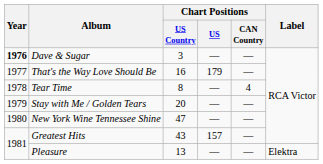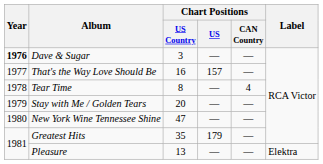 <table class="wikitable">
 <tr>
 <th rowspan="2">Year</th>
 <th rowspan="2">Album</th>
 <th colspan="3">Chart Positions</th>
 <th rowspan="2">Label</th>
 </tr>
 <tr>
 <th width="45"><small><a href='#'>US Country</a></small></th>
 <th width="45"><small><a href='#'>US</a></small></th>
 <th width="45"><small>CAN Country</small></th>
 </tr>
 <tr>
 <td><strong>1976</strong></td>
 <td><em>Dave & Sugar</em></td>
 <td align="center">3</td>
 <td align="center">—</td>
 <td align="center">—</td>
 <td rowspan="6">RCA Victor</td>
 </tr>
 <tr>
 <td>1977</td>
 <td><em>That's the Way Love Should Be</em></td>
 <td align="center">16</td>
-<td align="center">179</td>
+<td align="center">157</td>
 <td align="center">—</td>
 </tr>
 <tr>
 <td>1978</td>
 <td><em>Tear Time</em></td>
 <td align="center">8</td>
 <td align="center">—</td>
 <td align="center">4</td>
 </tr>
 <tr>
 <td>1979</td>
 <td><em>Stay with Me / Golden Tears</em></td>
 <td align="center">20</td>
 <td align="center">—</td>
 <td align="center">—</td>
 </tr>
 <tr>
 <td>1980</td>
 <td><em>New York Wine Tennessee Shine</em></td>
 <td align="center">47</td>
 <td align="center">—</td>
 <td align="center">—</td>
 </tr>
 <tr>
 <td rowspan="2">1981</td>
 <td><em>Greatest Hits</em></td>
-<td align="center">43</td>
-<td align="center">157</td>
+<td align="center">35</td>
+<td align="center">179</td>
 <td align="center">—</td>
 </tr>
 <tr>
 <td><em>Pleasure</em></td>
 <td align="center">13</td>
 <td align="center">—</td>
 <td align="center">—</td>
 <td>Elektra</td>
 </tr>
 </table>
